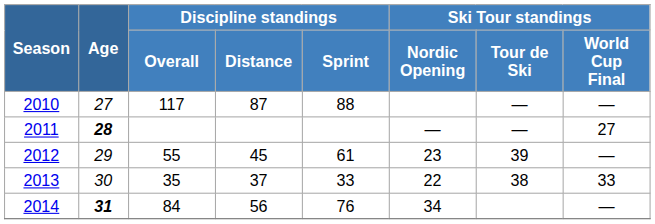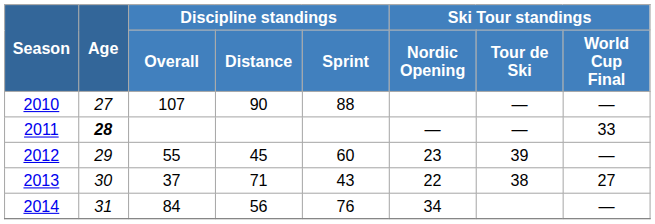 <table class="wikitable" style="font-size:95%; text-align:center; border:grey solid 1px; border-collapse:collapse; background:#ffffff;">
 <tr>
 <th style="background-color:#369; color:white; width:60px;" rowspan="2"> Season </th>
 <th style="background-color:#369; color:white; width:40px;" rowspan="2"> Age </th>
 <th style="background-color:#4180be; color:white;" colspan="3">Discipline standings</th>
 <th style="background-color:#4180be; color:white;" colspan="3">Ski Tour standings</th>
 </tr>
 <tr>
 <th style="background-color:#4180be; color:white; width:75px;">Overall</th>
 <th style="background-color:#4180be; color:white; width:75px;">Distance</th>
 <th style="background-color:#4180be; color:white; width:75px;">Sprint</th>
 <th style="background-color:#4180be; color:white; width:75px;">Nordic<br>Opening</th>
 <th style="background-color:#4180be; color:white; width:75px;">Tour de<br>Ski</th>
 <th style="background-color:#4180be; color:white; width:75px;">World Cup<br>Final</th>
 </tr>
 <tr>
 <td><a href='#'>2010</a></td>
 <td><em>27</em></td>
-<td>117</td>
-<td>87</td>
+<td>107</td>
+<td>90</td>
 <td>88</td>
 <td></td>
 <td>—</td>
 <td>—</td>
 </tr>
 <tr>
 <td><a href='#'>2011</a></td>
 <td><strong><em>28</em></strong></td>
 <td></td>
 <td></td>
 <td></td>
 <td>—</td>
 <td>—</td>
-<td>27</td>
+<td>33</td>
 </tr>
 <tr>
 <td><a href='#'>2012</a></td>
 <td><em>29</em></td>
 <td>55</td>
 <td>45</td>
-<td>61</td>
+<td>60</td>
 <td>23</td>
 <td>39</td>
 <td>—</td>
 </tr>
 <tr>
 <td><a href='#'>2013</a></td>
 <td><em>30</em></td>
-<td>35</td>
 <td>37</td>
-<td>33</td>
+<td>71</td>
+<td>43</td>
 <td>22</td>
 <td>38</td>
-<td>33</td>
+<td>27</td>
 </tr>
 <tr>
 <td><a href='#'>2014</a></td>
-<td><strong><em>31</em></strong></td>
+<td><em>31</em></td>
 <td>84</td>
 <td>56</td>
 <td>76</td>
 <td>34</td>
 <td></td>
 <td>—</td>
 </tr>
 <tr>
 </tr>
 </table>
